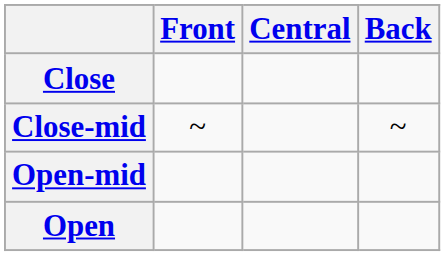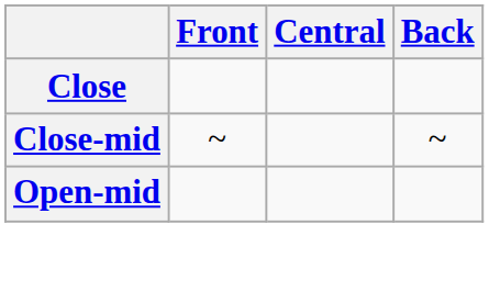 <table class="wikitable" style=text-align:center>
 <tr>
 <th></th>
 <th><a href='#'>Front</a></th>
 <th><a href='#'>Central</a></th>
 <th><a href='#'>Back</a></th>
 </tr>
 <tr>
 <th><a href='#'>Close</a></th>
 <td></td>
 <td></td>
 <td></td>
 </tr>
 <tr>
 <th><a href='#'>Close-mid</a></th>
 <td> ~ </td>
 <td></td>
 <td> ~ </td>
 </tr>
 <tr>
 <th><a href='#'>Open-mid</a></th>
 <td></td>
 <td></td>
 <td></td>
 </tr>
-<tr>
-<th><a href='#'>Open</a></th>
-<td></td>
-<td></td>
-<td></td>
-</tr>
 </table>
